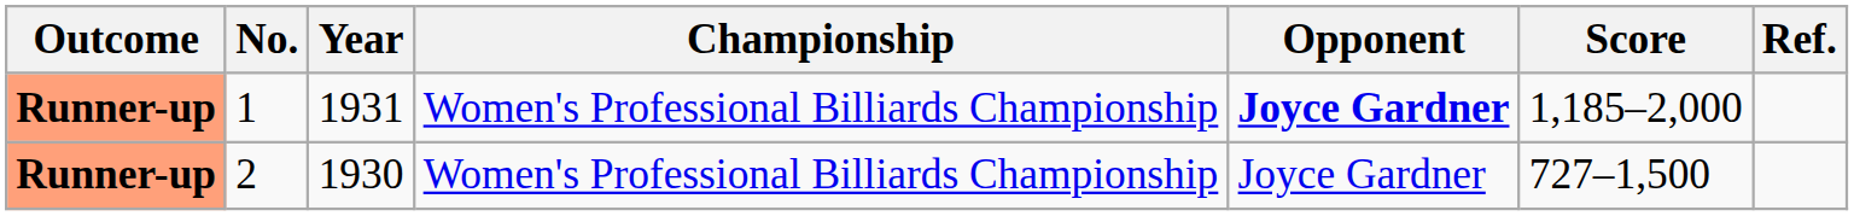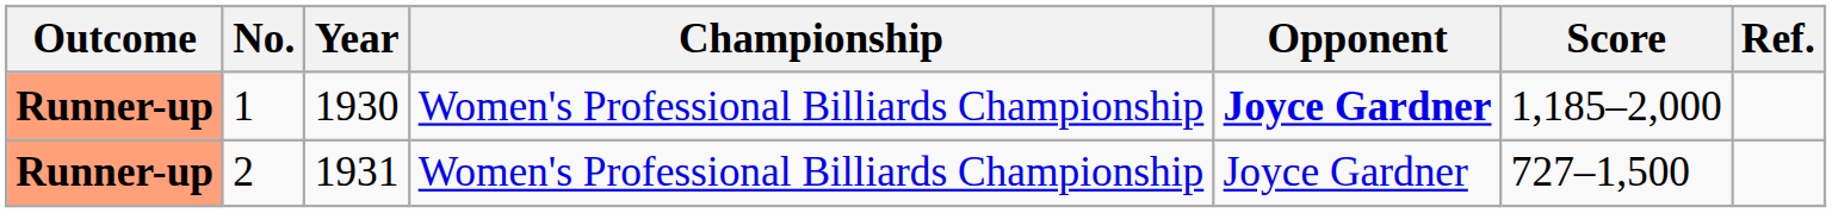 <table class="wikitable">
 <tr>
 <th>Outcome</th>
 <th>No.</th>
 <th>Year</th>
 <th>Championship</th>
 <th>Opponent</th>
 <th>Score</th>
 <th>Ref.</th>
 </tr>
 <tr>
 <th scope="row" style="background:#ffa07a;">Runner-up</th>
 <td>1</td>
-<td>1931</td>
+<td>1930</td>
 <td><a href='#'>Women's Professional Billiards Championship</a></td>
 <td><strong><a href='#'>Joyce Gardner</a></strong></td>
 <td>1,185–2,000</td>
 <td></td>
 </tr>
 <tr>
 <th scope="row" style="background:#ffa07a;">Runner-up</th>
 <td>2</td>
-<td>1930</td>
+<td>1931</td>
 <td><a href='#'>Women's Professional Billiards Championship</a></td>
 <td><a href='#'>Joyce Gardner</a></td>
 <td>727–1,500</td>
 <td></td>
 </tr>
 </table>
